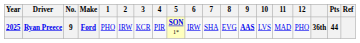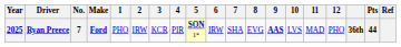 <table class="wikitable" style="text-align:center; font-size:75%">
 <tr>
 <th>Year</th>
 <th>Driver</th>
 <th>No.</th>
 <th>Make</th>
 <th>1</th>
 <th>2</th>
 <th>3</th>
 <th>4</th>
 <th>5</th>
 <th>6</th>
 <th>7</th>
 <th>8</th>
 <th>9</th>
 <th>10</th>
 <th>11</th>
 <th>12</th>
 <th></th>
 <th>Pts</th>
 <th>Ref</th>
 </tr>
 <tr>
 <th><a href='#'>2025</a></th>
 <th><a href='#'>Ryan Preece</a></th>
-<th>9</th>
+<th>7</th>
 <th><a href='#'>Ford</a></th>
 <td><a href='#'>PHO</a></td>
 <td><a href='#'>IRW</a></td>
 <td><a href='#'>KCR</a></td>
 <td><a href='#'>PIR</a></td>
 <td style="background:#FFFFBF;"><strong><a href='#'>SON</a></strong><br><small>1*</small></td>
 <td><a href='#'>IRW</a></td>
 <td><a href='#'>SHA</a></td>
 <td><a href='#'>EVG</a></td>
 <td><strong><a href='#'>AAS</a></strong></td>
 <td><a href='#'>LVS</a></td>
 <td><a href='#'>MAD</a></td>
 <td><a href='#'>PHO</a></td>
 <th>36th</th>
 <th>44</th>
 <th></th>
 </tr>
 </table>
